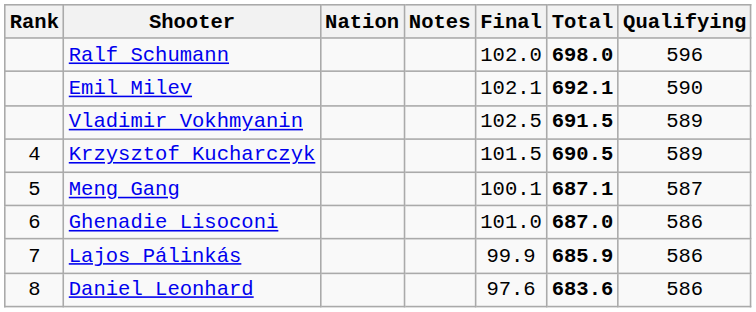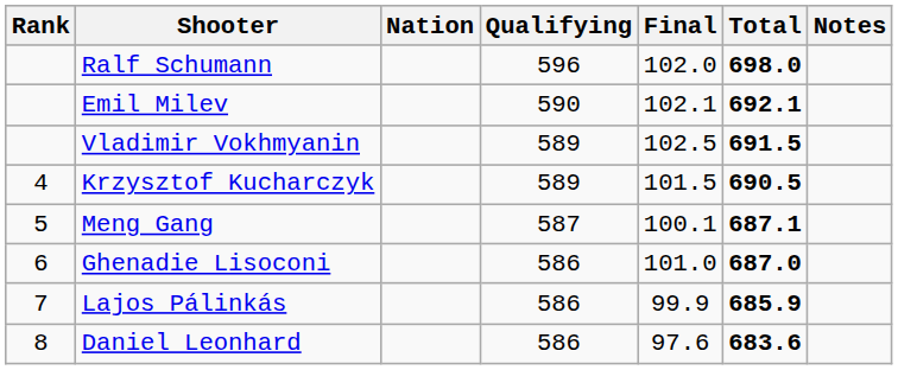 <table class="wikitable sortable" style="text-align: center">
 <tr>
 <th>Rank</th>
 <th>Shooter</th>
 <th>Nation</th>
-<th>Notes</th>
+<th>Qualifying</th>
 <th>Final</th>
 <th>Total</th>
-<th>Qualifying</th>
+<th>Notes</th>
 </tr>
 <tr>
 <td></td>
 <td align=left><a href='#'>Ralf Schumann</a></td>
 <td align=left></td>
-<td></td>
+<td>596</td>
 <td>102.0</td>
 <td><strong>698.0</strong></td>
-<td>596</td>
+<td></td>
 </tr>
 <tr>
 <td></td>
 <td align=left><a href='#'>Emil Milev</a></td>
 <td align=left></td>
-<td></td>
+<td>590</td>
 <td>102.1</td>
 <td><strong>692.1</strong></td>
-<td>590</td>
+<td></td>
 </tr>
 <tr>
 <td></td>
 <td align=left><a href='#'>Vladimir Vokhmyanin</a></td>
 <td align=left></td>
-<td></td>
+<td>589</td>
 <td>102.5</td>
 <td><strong>691.5</strong></td>
-<td>589</td>
+<td></td>
 </tr>
 <tr>
 <td>4</td>
 <td align=left><a href='#'>Krzysztof Kucharczyk</a></td>
 <td align=left></td>
-<td></td>
+<td>589</td>
 <td>101.5</td>
 <td><strong>690.5</strong></td>
-<td>589</td>
+<td></td>
 </tr>
 <tr>
 <td>5</td>
 <td align=left><a href='#'>Meng Gang</a></td>
 <td align=left></td>
-<td></td>
+<td>587</td>
 <td>100.1</td>
 <td><strong>687.1</strong></td>
-<td>587</td>
+<td></td>
 </tr>
 <tr>
 <td>6</td>
 <td align=left><a href='#'>Ghenadie Lisoconi</a></td>
 <td align=left></td>
-<td></td>
+<td>586</td>
 <td>101.0</td>
 <td><strong>687.0</strong></td>
-<td>586</td>
+<td></td>
 </tr>
 <tr>
 <td>7</td>
 <td align=left><a href='#'>Lajos Pálinkás</a></td>
 <td align=left></td>
-<td></td>
+<td>586</td>
 <td>99.9</td>
 <td><strong>685.9</strong></td>
-<td>586</td>
+<td></td>
 </tr>
 <tr>
 <td>8</td>
 <td align=left><a href='#'>Daniel Leonhard</a></td>
 <td align=left></td>
-<td></td>
+<td>586</td>
 <td>97.6</td>
 <td><strong>683.6</strong></td>
-<td>586</td>
+<td></td>
 </tr>
 </table>
